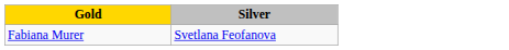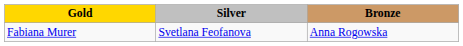 <table class="wikitable" style="text-align:left">
 <tr align="center">
 <td width=200 bgcolor=gold><strong>Gold</strong></td>
 <td width=200 bgcolor=silver><strong>Silver</strong></td>
+<td width=200 bgcolor=CC9966><strong>Bronze</strong></td>
 </tr>
 <tr>
 <td><a href='#'>Fabiana Murer</a><br><em></em></td>
 <td><a href='#'>Svetlana Feofanova</a><br><em></em></td>
+<td><a href='#'>Anna Rogowska</a><br><em></em></td>
 </tr>
 </table>
